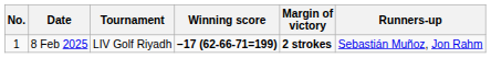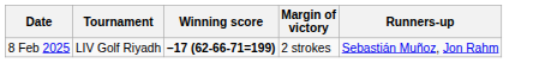 <table class="wikitable" style="font-size:95%;">
 <tr>
-<th>No.</th>
 <th>Date</th>
 <th>Tournament</th>
 <th>Winning score</th>
 <th>Margin of<br>victory</th>
 <th>Runners-up</th>
 </tr>
 <tr>
-<td align=center>1</td>
 <td align=right>8 Feb <a href='#'>2025</a></td>
 <td>LIV Golf Riyadh</td>
 <td><strong>−17 (62-66-71=199)</strong></td>
-<td><strong>2 strokes</strong></td>
+<td>2 strokes</td>
 <td> <a href='#'>Sebastián Muñoz</a>,  <a href='#'>Jon Rahm</a></td>
 </tr>
 </table>
